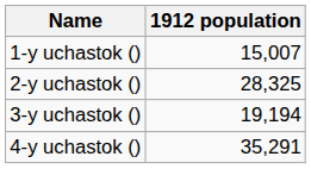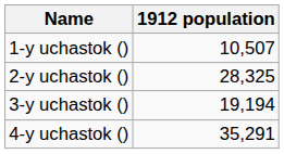 <table class="wikitable sortable">
 <tr>
 <th>Name</th>
 <th>1912 population</th>
 </tr>
 <tr>
 <td>1-y uchastok ()</td>
-<td align="right">15,007</td>
+<td align="right">10,507</td>
 </tr>
 <tr>
 <td>2-y uchastok ()</td>
 <td align="right">28,325</td>
 </tr>
 <tr>
 <td>3-y uchastok ()</td>
 <td align="right">19,194</td>
 </tr>
 <tr>
 <td>4-y uchastok ()</td>
 <td align="right">35,291</td>
 </tr>
 </table>
